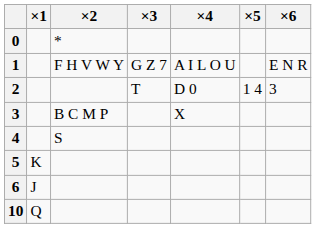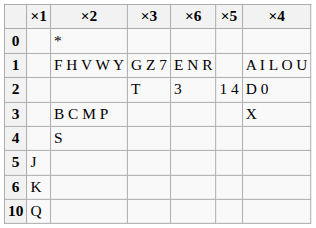 <table class="wikitable floatright">
 <tr>
 <th></th>
 <th>×1</th>
 <th>×2</th>
 <th>×3</th>
+<th>×6</th>
+<th>×5</th>
 <th>×4</th>
-<th>×5</th>
-<th>×6</th>
 </tr>
 <tr>
 <th>0</th>
 <td></td>
 <td>*</td>
 <td></td>
 <td></td>
 <td></td>
 <td></td>
 </tr>
 <tr>
 <th>1</th>
 <td></td>
 <td>F H V W Y</td>
 <td>G Z 7</td>
+<td>E N R</td>
+<td></td>
 <td>A I L O U</td>
-<td></td>
-<td>E N R</td>
 </tr>
 <tr>
 <th>2</th>
 <td></td>
 <td></td>
 <td>T</td>
+<td>3</td>
+<td>1 4</td>
 <td>D 0</td>
-<td>1 4</td>
-<td>3</td>
 </tr>
 <tr>
 <th>3</th>
 <td></td>
 <td>B C M P</td>
 <td></td>
-<td>X</td>
 <td></td>
 <td></td>
+<td>X</td>
 </tr>
 <tr>
 <th>4</th>
 <td></td>
 <td>S</td>
 <td></td>
 <td></td>
 <td></td>
 <td></td>
 </tr>
 <tr>
 <th>5</th>
-<td>K</td>
+<td>J</td>
 <td></td>
 <td></td>
 <td></td>
 <td></td>
 <td></td>
 </tr>
 <tr>
 <th>6</th>
-<td>J</td>
+<td>K</td>
 <td></td>
 <td></td>
 <td></td>
 <td></td>
 <td></td>
 </tr>
 <tr>
 <th>10</th>
 <td>Q</td>
 <td></td>
 <td></td>
 <td></td>
 <td></td>
 <td></td>
 </tr>
 </table>
